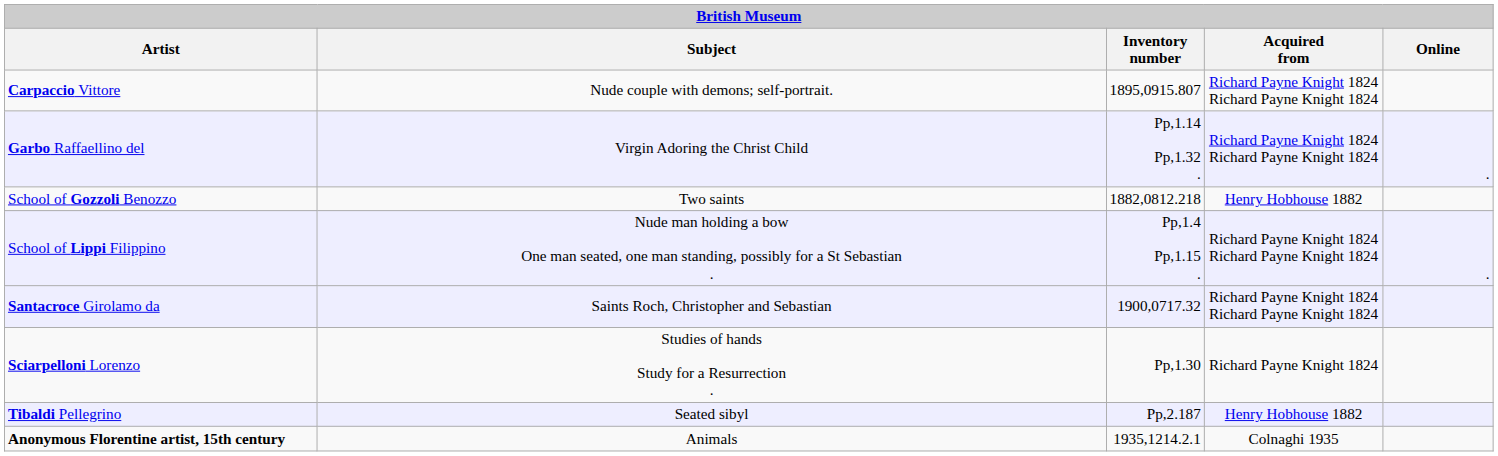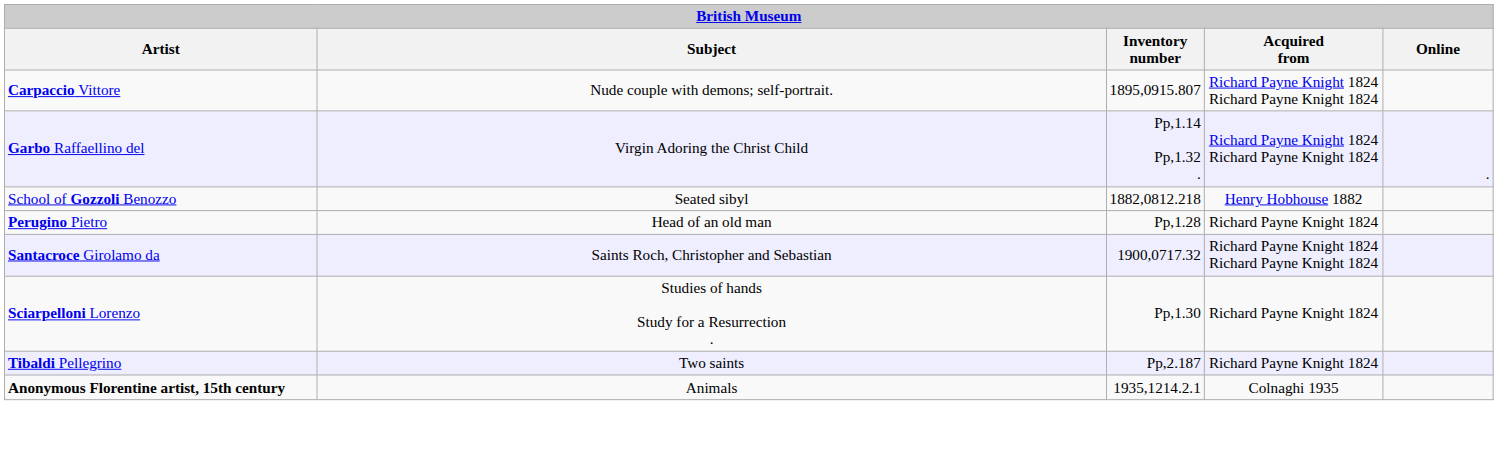 <table class="wikitable">
 <tr>
 <td colspan="5" align="center" bgcolor="#CCCCCC"><strong><a href='#'>British Museum</a></strong></td>
 </tr>
 <tr>
 <th width="21%">Artist</th>
 <th width="53%">Subject</th>
 <th width="6%">Inventory<br>number</th>
 <th width="12%">Acquired<br>from</th>
 <th>Online</th>
 </tr>
 <tr>
 <td align="left"><a href='#'><strong>Carpaccio</strong> Vittore</a></td>
 <td align="center">Nude couple with demons; self-portrait.</td>
 <td align="right">1895,0915.807</td>
 <td align="center"><a href='#'>Richard Payne Knight</a> 1824<br>Richard Payne Knight 1824</td>
 <td align="right"></td>
 </tr>
 <tr bgcolor="#EEEEFF">
 <td align="left"><a href='#'><strong>Garbo</strong> Raffaellino del</a></td>
 <td align="center">Virgin Adoring the Christ Child</td>
 <td align="right">Pp,1.14<br><br>Pp,1.32<br>.</td>
 <td align="center"><a href='#'>Richard Payne Knight</a> 1824<br>Richard Payne Knight 1824</td>
 <td align="right"><br><br><br>.</td>
 </tr>
 <tr>
 <td align="left"><a href='#'>School of <strong>Gozzoli</strong> Benozzo</a></td>
-<td align="center">Two saints</td>
+<td align="center">Seated sibyl</td>
 <td align="right">1882,0812.218</td>
 <td align="center"><a href='#'>Henry Hobhouse</a> 1882</td>
 <td align="right"></td>
 </tr>
-<tr bgcolor="#EEEEFF">
-<td align="left"><a href='#'>School of <strong>Lippi</strong> Filippino</a></td>
-<td align="center">Nude man holding a bow<br><br>One man seated, one man standing, possibly for a St Sebastian<br>.</td>
-<td align="right">Pp,1.4<br><br>Pp,1.15<br>.</td>
-<td align="center">Richard Payne Knight 1824<br>Richard Payne Knight 1824</td>
-<td align="right"><br><br> <br>.</td>
+<tr>
+<td align="left"><a href='#'><strong>Perugino</strong> Pietro</a></td>
+<td align="center">Head of an old man</td>
+<td align="right">Pp,1.28</td>
+<td align="center">Richard Payne Knight 1824</td>
+<td align="right"></td>
 </tr>
 <tr bgcolor="#EEEEFF">
 <td align="left"><a href='#'><strong>Santacroce</strong> Girolamo da</a></td>
 <td align="center">Saints Roch, Christopher and Sebastian</td>
 <td align="right">1900,0717.32</td>
 <td align="center">Richard Payne Knight 1824<br>Richard Payne Knight 1824</td>
 <td align="right"></td>
 </tr>
 <tr>
 <td align="left"><a href='#'><strong>Sciarpelloni</strong> Lorenzo</a></td>
 <td align="center">Studies of hands<br><br>Study for a Resurrection<br>.</td>
 <td align="right">Pp,1.30</td>
 <td align="center">Richard Payne Knight 1824</td>
 <td align="right"></td>
 </tr>
 <tr bgcolor="#EEEEFF">
 <td align="left"><a href='#'><strong>Tibaldi</strong> Pellegrino</a></td>
-<td align="center">Seated sibyl</td>
+<td align="center">Two saints</td>
 <td align="right">Pp,2.187</td>
-<td align="center"><a href='#'>Henry Hobhouse</a> 1882</td>
+<td align="center">Richard Payne Knight 1824</td>
 <td align="right"></td>
 </tr>
 <tr>
 <td align="left"><strong>Anonymous Florentine artist, 15th century</strong></td>
 <td align="center">Animals</td>
 <td align="right">1935,1214.2.1</td>
 <td align="center">Colnaghi 1935</td>
 <td align="right"></td>
 </tr>
 </table>
